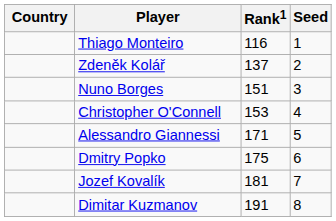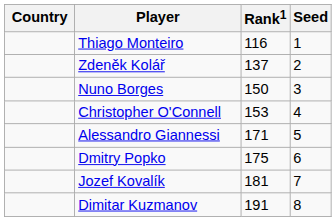 <table class="sortable wikitable">
 <tr>
 <th width="70">Country</th>
 <th width="175">Player</th>
 <th>Rank<sup>1</sup></th>
 <th>Seed</th>
 </tr>
 <tr>
 <td></td>
 <td><a href='#'>Thiago Monteiro</a></td>
 <td>116</td>
 <td>1</td>
 </tr>
 <tr>
 <td></td>
 <td><a href='#'>Zdeněk Kolář</a></td>
 <td>137</td>
 <td>2</td>
 </tr>
 <tr>
 <td></td>
 <td><a href='#'>Nuno Borges</a></td>
-<td>151</td>
+<td>150</td>
 <td>3</td>
 </tr>
 <tr>
 <td></td>
 <td><a href='#'>Christopher O'Connell</a></td>
 <td>153</td>
 <td>4</td>
 </tr>
 <tr>
 <td></td>
 <td><a href='#'>Alessandro Giannessi</a></td>
 <td>171</td>
 <td>5</td>
 </tr>
 <tr>
 <td></td>
 <td><a href='#'>Dmitry Popko</a></td>
 <td>175</td>
 <td>6</td>
 </tr>
 <tr>
 <td></td>
 <td><a href='#'>Jozef Kovalík</a></td>
 <td>181</td>
 <td>7</td>
 </tr>
 <tr>
 <td></td>
 <td><a href='#'>Dimitar Kuzmanov</a></td>
 <td>191</td>
 <td>8</td>
 </tr>
 </table>
